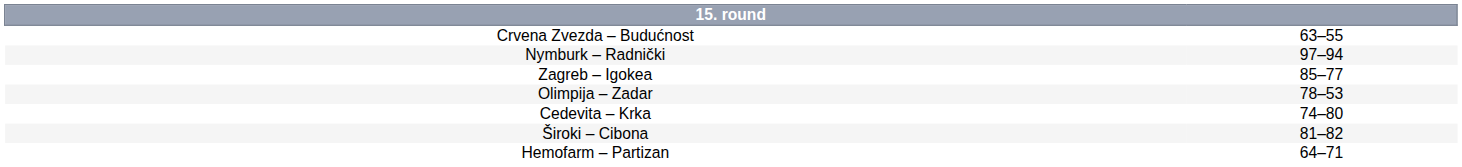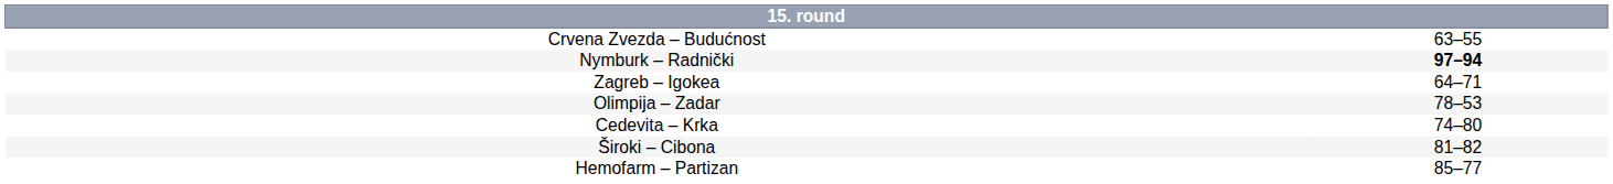 <table border=0 cellspacing=0 cellpadding=1em style="font-size: 85%; border-collapse: collapse;" width=100%>
 <tr>
 <td colspan=5 bgcolor=#98A1B2 style="border:1px solid #7A8392; text-align:center; color:#FFFFFF;"><strong>15. round</strong></td>
 </tr>
 <tr align=center bgcolor=#FFFFFF>
 <td>Crvena Zvezda – Budućnost</td>
 <td>63–55</td>
 </tr>
 <tr align=center bgcolor=#f5f5f5>
 <td>Nymburk – Radnički</td>
-<td>97–94</td>
+<td><strong>97–94</strong></td>
 </tr>
 <tr align=center bgcolor=#FFFFFF>
 <td>Zagreb – Igokea</td>
-<td>85–77</td>
+<td>64–71</td>
 </tr>
 <tr align=center bgcolor=#f5f5f5>
 <td>Olimpija – Zadar</td>
 <td>78–53</td>
 </tr>
 <tr align=center bgcolor=#FFFFFF>
 <td>Cedevita – Krka</td>
 <td>74–80</td>
 </tr>
 <tr align=center bgcolor=#f5f5f5>
 <td>Široki – Cibona</td>
 <td>81–82</td>
 </tr>
 <tr align=center bgcolor=#FFFFFF>
 <td>Hemofarm – Partizan</td>
-<td>64–71</td>
+<td>85–77</td>
 </tr>
 </table>
